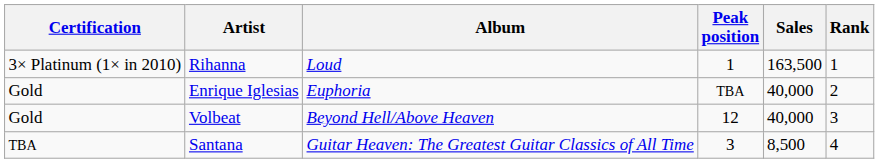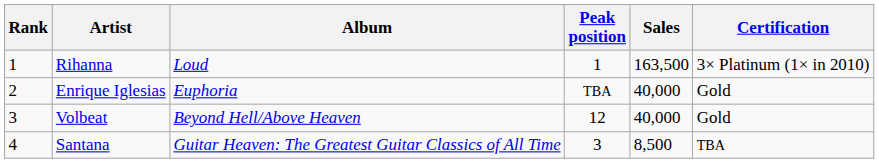 <table class="wikitable sortable">
 <tr>
-<th><a href='#'>Certification</a></th>
+<th>Rank</th>
 <th>Artist</th>
 <th>Album</th>
 <th><a href='#'>Peak<br>position</a></th>
 <th>Sales</th>
-<th>Rank</th>
+<th><a href='#'>Certification</a></th>
 </tr>
 <tr>
-<td>3× Platinum (1× in 2010)</td>
+<td>1</td>
 <td><a href='#'>Rihanna</a></td>
 <td><em><a href='#'>Loud</a></em></td>
 <td style="text-align:center;">1</td>
 <td>163,500</td>
-<td>1</td>
+<td>3× Platinum (1× in 2010)</td>
 </tr>
 <tr>
-<td>Gold</td>
+<td>2</td>
 <td><a href='#'>Enrique Iglesias</a></td>
 <td><em><a href='#'>Euphoria</a></em></td>
 <td style="text-align:center;"><span><small>TBA</small></span></td>
 <td>40,000</td>
-<td>2</td>
+<td>Gold</td>
 </tr>
 <tr>
-<td>Gold</td>
+<td>3</td>
 <td><a href='#'>Volbeat</a></td>
 <td><em><a href='#'>Beyond Hell/Above Heaven</a></em></td>
 <td style="text-align:center;">12</td>
 <td>40,000</td>
-<td>3</td>
+<td>Gold</td>
 </tr>
 <tr>
-<td><span><small>TBA</small></span></td>
+<td>4</td>
 <td><a href='#'>Santana</a></td>
 <td><em><a href='#'>Guitar Heaven: The Greatest Guitar Classics of All Time</a></em></td>
 <td style="text-align:center;">3</td>
 <td>8,500</td>
-<td>4</td>
+<td><span><small>TBA</small></span></td>
 </tr>
 </table>
